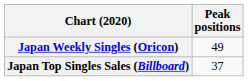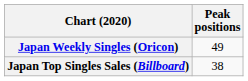 <table class="wikitable sortable plainrowheaders" style="text-align:center;">
 <tr>
 <th scope="col">Chart (2020)</th>
 <th scope="col">Peak<br>positions</th>
 </tr>
 <tr>
 <th scope="row"><a href='#'>Japan Weekly Singles</a> (<a href='#'>Oricon</a>)</th>
 <td>49</td>
 </tr>
 <tr>
 <th scope="row">Japan Top Singles Sales (<em><a href='#'>Billboard</a></em>)</th>
-<td>37</td>
+<td>38</td>
 </tr>
 </table>
